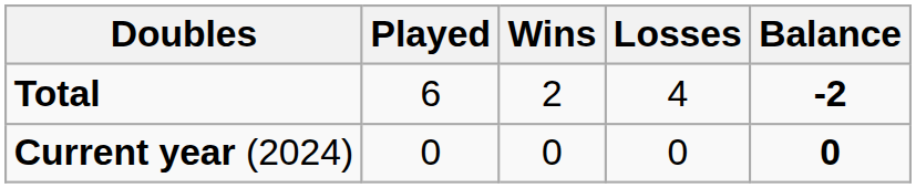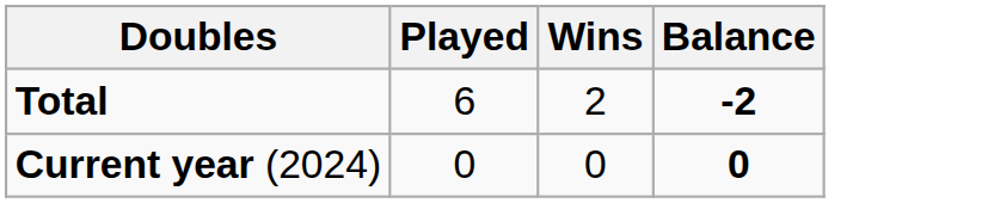 <table class="wikitable" style="text-align:center">
 <tr>
 <th>Doubles</th>
 <th>Played</th>
 <th>Wins</th>
-<th>Losses</th>
 <th>Balance</th>
 </tr>
 <tr>
 <td align=left><strong>Total</strong></td>
 <td>6</td>
 <td>2</td>
-<td>4</td>
 <td><strong>-2</strong></td>
 </tr>
 <tr>
 <td align=left><strong>Current year</strong> (2024)</td>
 <td>0</td>
 <td>0</td>
-<td>0</td>
 <td><strong>0</strong></td>
 </tr>
 </table>
